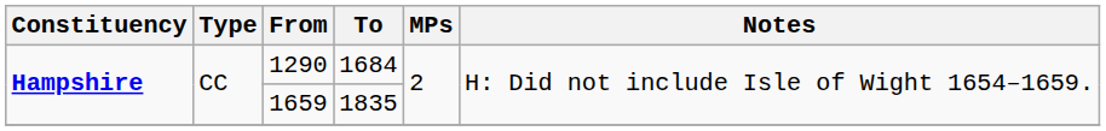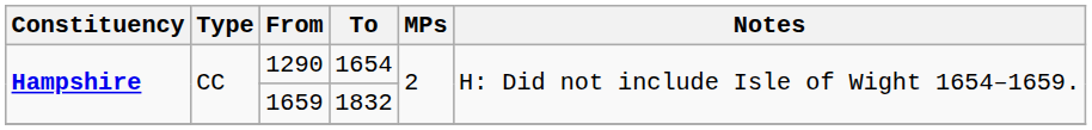 <table class="wikitable">
 <tr>
 <th>Constituency</th>
 <th>Type</th>
 <th>From</th>
 <th>To</th>
 <th>MPs</th>
 <th>Notes</th>
 </tr>
 <tr>
 <td rowspan="2"><strong><a href='#'>Hampshire</a></strong></td>
 <td rowspan="2">CC</td>
 <td>1290</td>
-<td>1684</td>
+<td>1654</td>
 <td rowspan="2">2</td>
 <td rowspan="2">H: Did not include Isle of Wight 1654–1659.</td>
 </tr>
 <tr>
 <td>1659</td>
-<td>1835</td>
+<td>1832</td>
 </tr>
 <tr>
 </tr>
 </table>
